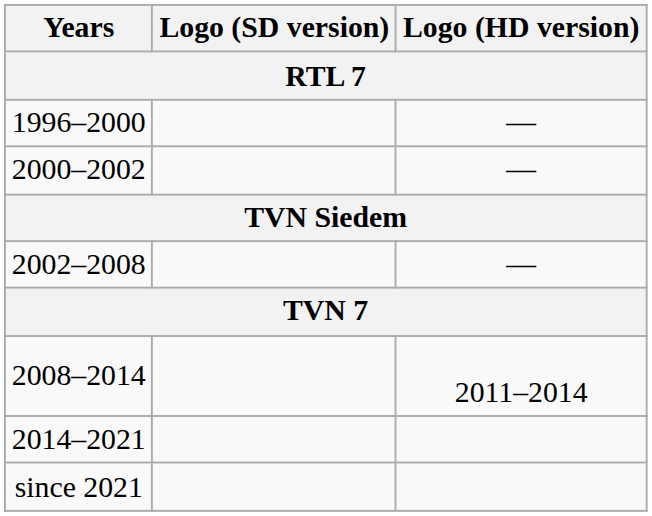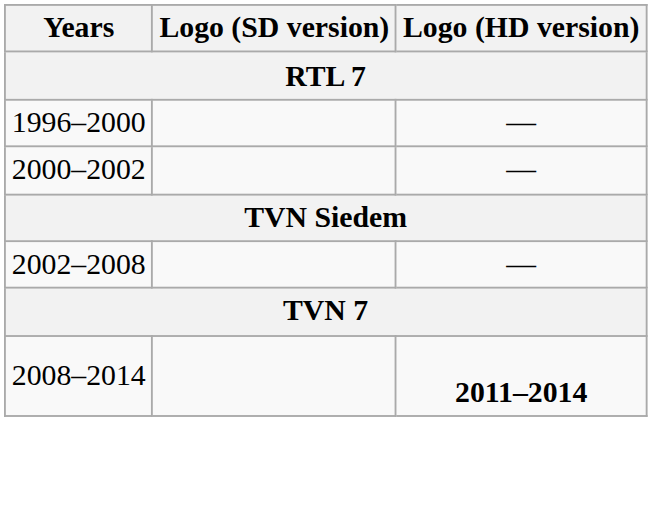 <table class="wikitable" style="text-align:center">
 <tr>
 <th>Years</th>
 <th>Logo (SD version)</th>
 <th>Logo (HD version)</th>
 </tr>
 <tr>
 <th colspan=3 align="center">RTL 7</th>
 </tr>
 <tr>
 <td>1996–2000</td>
 <td></td>
 <td>—</td>
 </tr>
 <tr>
 <td>2000–2002</td>
 <td></td>
 <td>—</td>
 </tr>
 <tr>
 <th colspan=3 align="center">TVN Siedem</th>
 </tr>
 <tr>
 <td>2002–2008</td>
 <td></td>
 <td>—</td>
 </tr>
 <tr>
 <th colspan=3 align="center">TVN 7</th>
 </tr>
 <tr>
 <td>2008–2014</td>
 <td></td>
-<td><br>2011–2014</td>
-</tr>
-<tr>
-<td>2014–2021</td>
-<td></td>
-<td></td>
-</tr>
-<tr>
-<td>since 2021</td>
-<td></td>
-<td></td>
+<td><strong><br>2011–2014</strong></td>
 </tr>
 </table>
